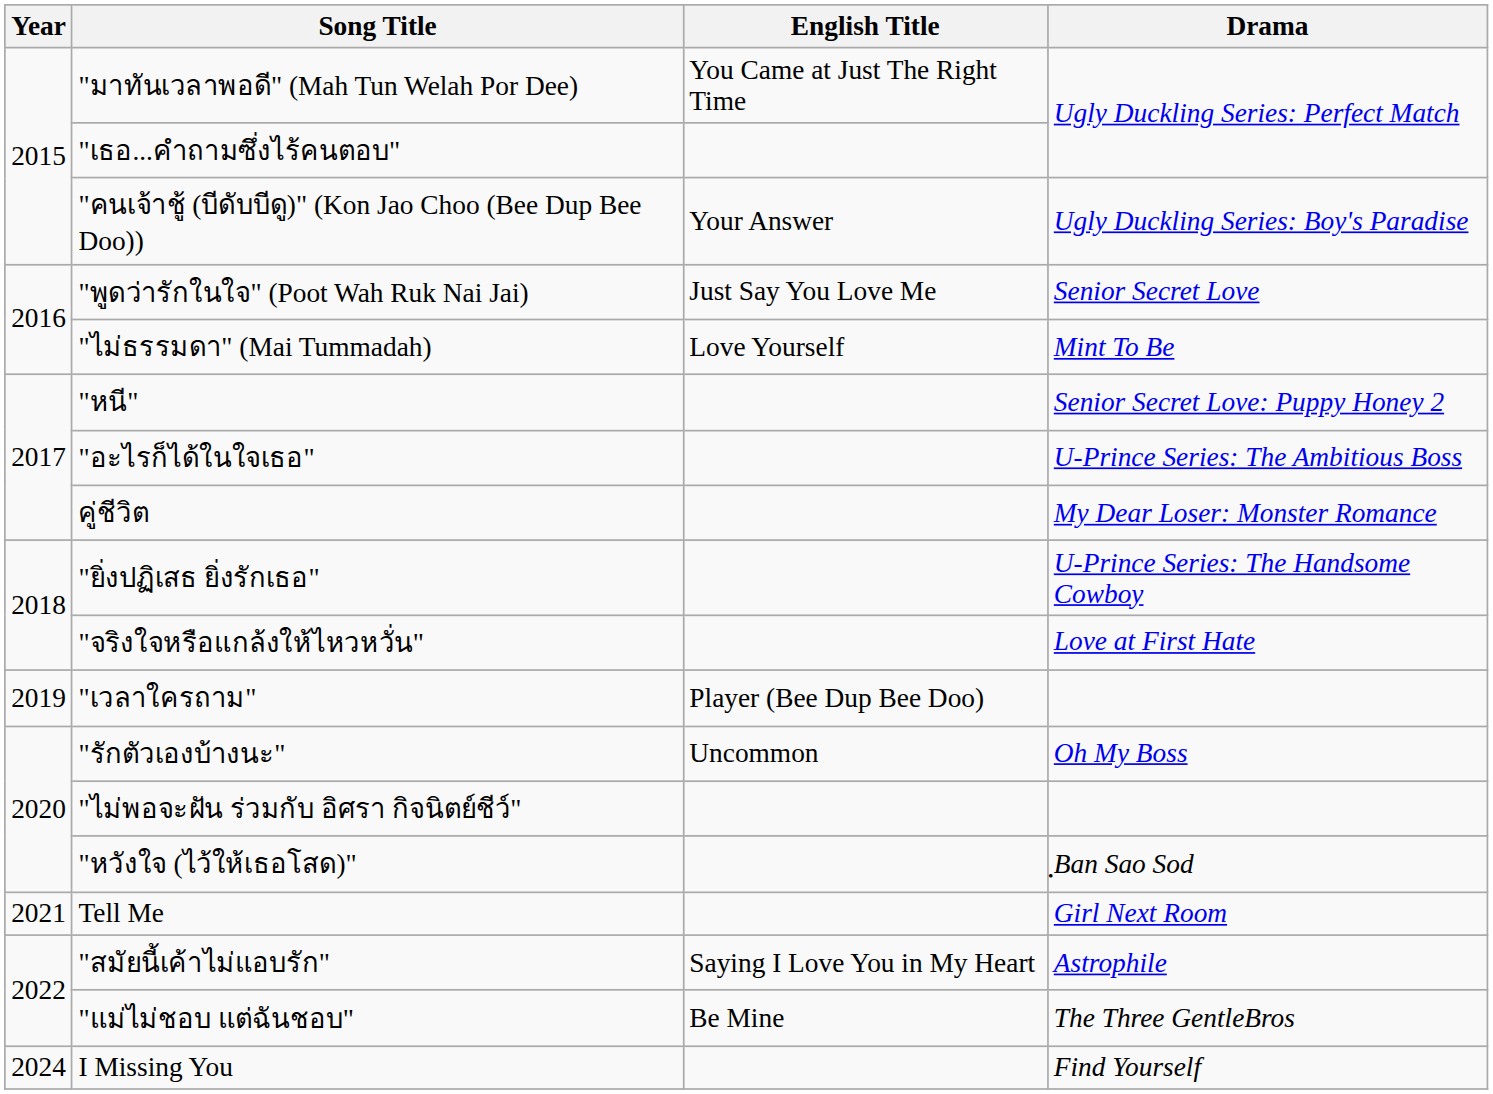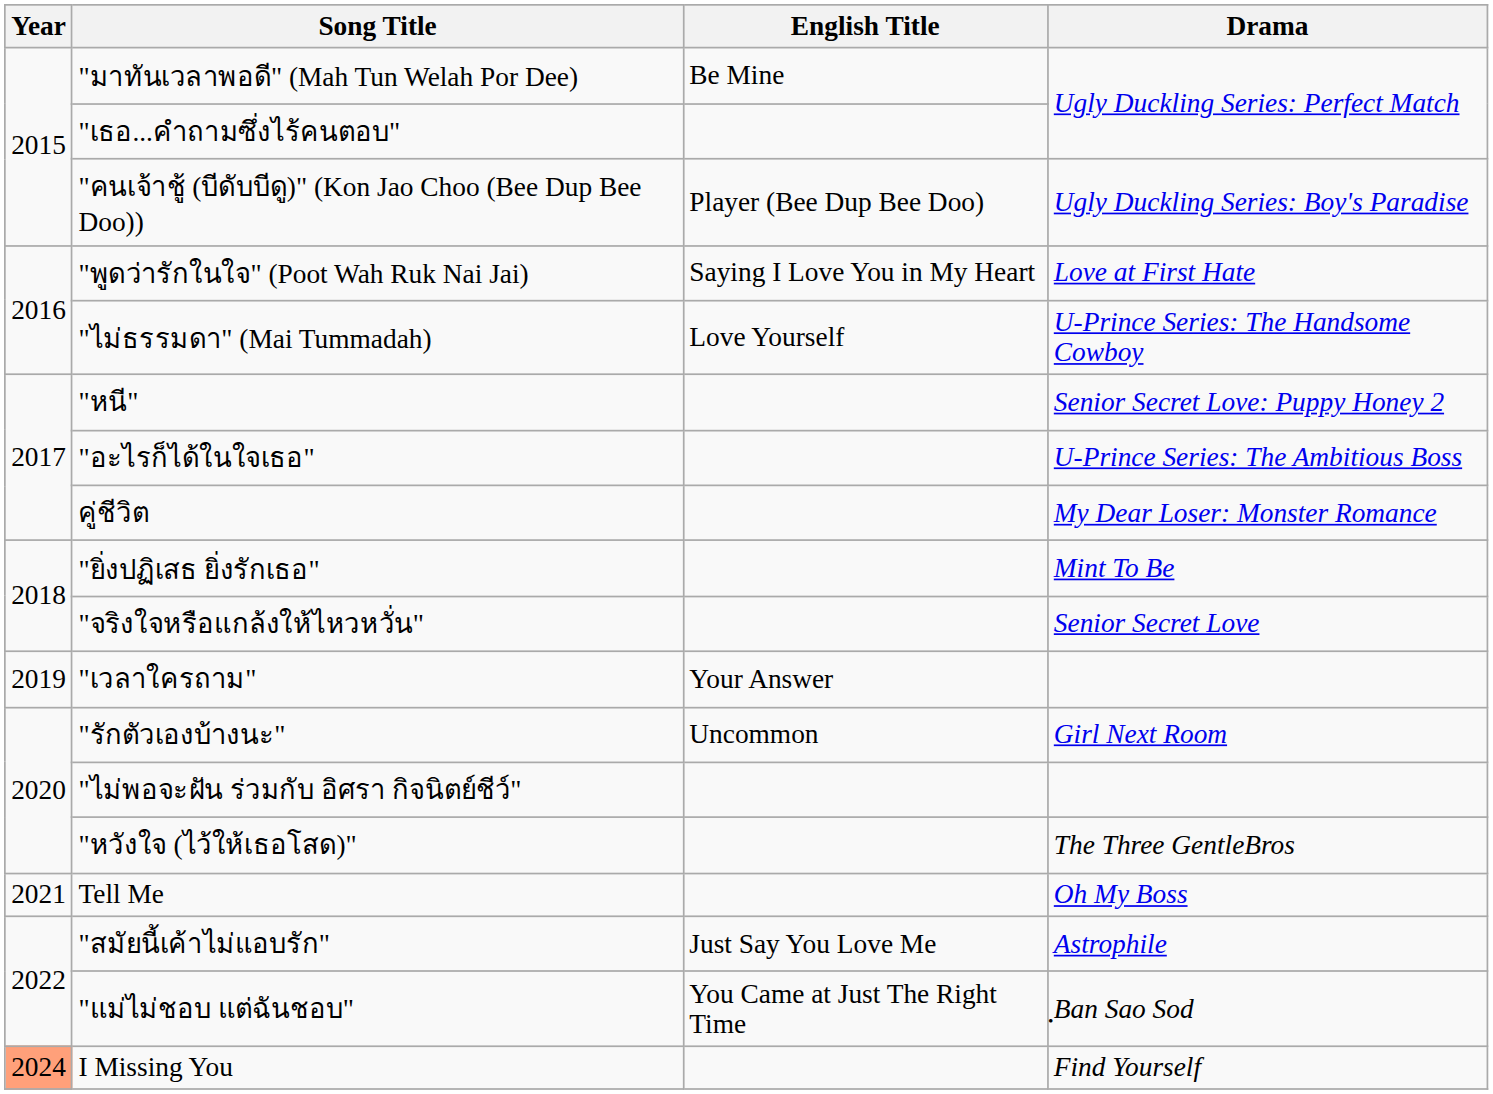 <table class="wikitable">
 <tr>
 <th>Year</th>
 <th>Song Title</th>
 <th>English Title</th>
 <th>Drama</th>
 </tr>
 <tr>
 <td rowspan="3">2015</td>
 <td>"มาทันเวลาพอดี" (Mah Tun Welah Por Dee)</td>
-<td>You Came at Just The Right Time</td>
+<td>Be Mine</td>
 <td rowspan="2"><em><a href='#'>Ugly Duckling Series: Perfect Match</a></em></td>
 </tr>
 <tr>
 <td>"เธอ...คำถามซึ่งไร้คนตอบ"</td>
 <td></td>
 </tr>
 <tr>
 <td>"คนเจ้าชู้ (บีดับบีดู)" (Kon Jao Choo (Bee Dup Bee Doo))</td>
-<td>Your Answer</td>
+<td>Player (Bee Dup Bee Doo)</td>
 <td><em><a href='#'>Ugly Duckling Series: Boy's Paradise</a></em></td>
 </tr>
 <tr>
 <td rowspan="2">2016</td>
 <td>"พูดว่ารักในใจ" (Poot Wah Ruk Nai Jai)</td>
-<td>Just Say You Love Me</td>
-<td><em><a href='#'>Senior Secret Love</a></em></td>
+<td>Saying I Love You in My Heart</td>
+<td><em><a href='#'>Love at First Hate</a></em></td>
 </tr>
 <tr>
 <td>"ไม่ธรรมดา" (Mai Tummadah)</td>
 <td>Love Yourself</td>
-<td><em><a href='#'>Mint To Be</a></em></td>
+<td><em><a href='#'>U-Prince Series: The Handsome Cowboy</a></em></td>
 </tr>
 <tr>
 <td rowspan="3">2017</td>
 <td>"หนี"</td>
 <td></td>
 <td><em><a href='#'>Senior Secret Love: Puppy Honey 2</a></em></td>
 </tr>
 <tr>
 <td>"อะไรก็ได้ในใจเธอ"</td>
 <td></td>
 <td><em><a href='#'>U-Prince Series: The Ambitious Boss</a></em></td>
 </tr>
 <tr>
 <td>คู่ชีวิต</td>
 <td></td>
 <td><em><a href='#'>My Dear Loser: Monster Romance</a></em></td>
 </tr>
 <tr>
 <td rowspan="2">2018</td>
 <td>"ยิ่งปฏิเสธ ยิ่งรักเธอ"</td>
 <td></td>
-<td><em><a href='#'>U-Prince Series: The Handsome Cowboy</a></em></td>
+<td><em><a href='#'>Mint To Be</a></em></td>
 </tr>
 <tr>
 <td>"จริงใจหรือแกล้งให้ไหวหวั่น"</td>
 <td></td>
-<td><em><a href='#'>Love at First Hate</a></em></td>
+<td><em><a href='#'>Senior Secret Love</a></em></td>
 </tr>
 <tr>
 <td>2019</td>
 <td>"เวลาใครถาม"</td>
-<td>Player (Bee Dup Bee Doo)</td>
+<td>Your Answer</td>
 <td></td>
 </tr>
 <tr>
 <td rowspan="3">2020</td>
 <td>"รักตัวเองบ้างนะ"</td>
 <td>Uncommon</td>
-<td><em><a href='#'>Oh My Boss</a></em></td>
+<td><em><a href='#'>Girl Next Room</a></em></td>
 </tr>
 <tr>
 <td>"ไม่พอจะฝัน ร่วมกับ อิศรา กิจนิตย์ชีว์"</td>
 <td></td>
 <td></td>
 </tr>
 <tr>
 <td>"หวังใจ (ไว้ให้เธอโสด)"</td>
 <td></td>
-<td>ฺ<em>Ban Sao Sod</em></td>
+<td><em>The Three GentleBros</em></td>
 </tr>
 <tr>
 <td>2021</td>
 <td>Tell Me</td>
 <td></td>
-<td><em><a href='#'>Girl Next Room</a></em></td>
+<td><em><a href='#'>Oh My Boss</a></em></td>
 </tr>
 <tr>
 <td rowspan="2">2022</td>
 <td>"สมัยนี้เค้าไม่แอบรัก"</td>
-<td>Saying I Love You in My Heart</td>
+<td>Just Say You Love Me</td>
 <td><em><a href='#'>Astrophile</a></em></td>
 </tr>
 <tr>
 <td>"แม่ไม่ชอบ แต่ฉันชอบ"</td>
-<td>Be Mine</td>
-<td><em>The Three GentleBros</em></td>
+<td>You Came at Just The Right Time</td>
+<td>ฺ<em>Ban Sao Sod</em></td>
 </tr>
 <tr>
-<td>2024</td>
+<td style="background: lightsalmon;">2024</td>
 <td>I Missing You</td>
 <td></td>
 <td><em>Find Yourself</em></td>
 </tr>
 </table>
